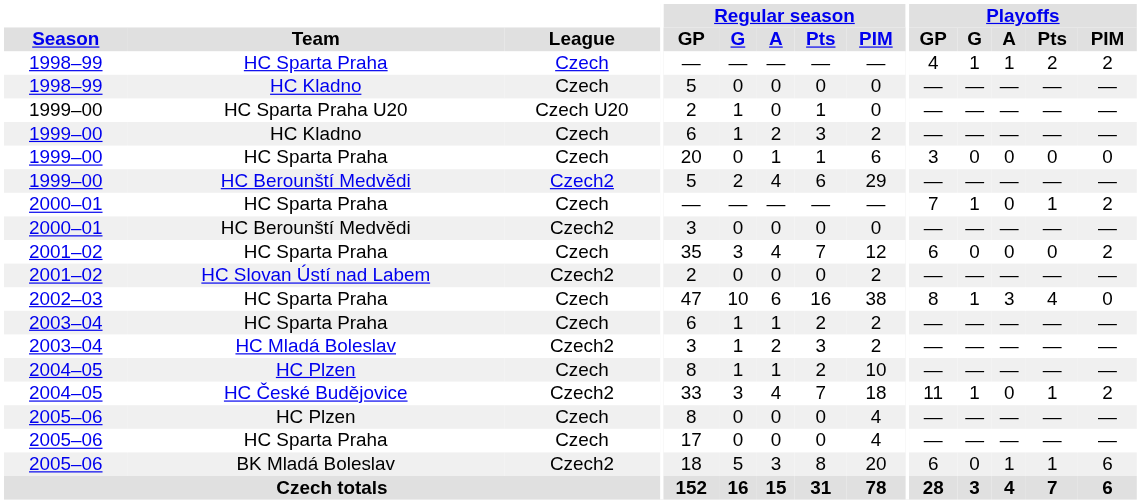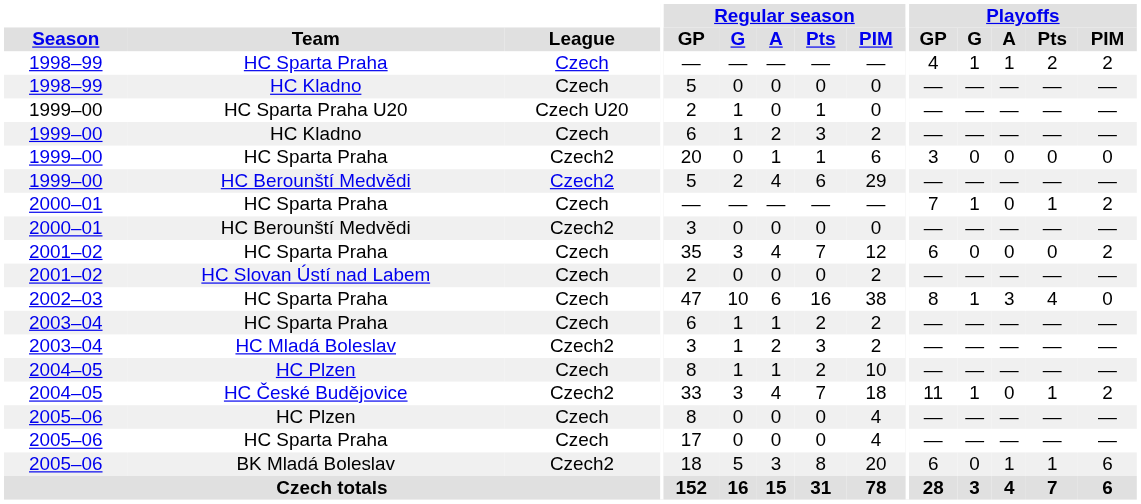 <table border="0" cellpadding="1" cellspacing="0" style="text-align:center; width:60em">
 <tr bgcolor="#e0e0e0">
 <th colspan="3" bgcolor="#ffffff"></th>
 <th rowspan="99" bgcolor="#ffffff"></th>
 <th colspan="5"><a href='#'>Regular season</a></th>
 <th rowspan="99" bgcolor="#ffffff"></th>
 <th colspan="5"><a href='#'>Playoffs</a></th>
 </tr>
 <tr bgcolor="#e0e0e0">
 <th><a href='#'>Season</a></th>
 <th>Team</th>
 <th>League</th>
 <th>GP</th>
 <th><a href='#'>G</a></th>
 <th><a href='#'>A</a></th>
 <th><a href='#'>Pts</a></th>
 <th><a href='#'>PIM</a></th>
 <th>GP</th>
 <th>G</th>
 <th>A</th>
 <th>Pts</th>
 <th>PIM</th>
 </tr>
 <tr>
 <td><a href='#'>1998–99</a></td>
 <td><a href='#'>HC Sparta Praha</a></td>
 <td><a href='#'>Czech</a></td>
 <td>—</td>
 <td>—</td>
 <td>—</td>
 <td>—</td>
 <td>—</td>
 <td>4</td>
 <td>1</td>
 <td>1</td>
 <td>2</td>
 <td>2</td>
 </tr>
 <tr bgcolor="#f0f0f0">
 <td><a href='#'>1998–99</a></td>
 <td><a href='#'>HC Kladno</a></td>
 <td>Czech</td>
 <td>5</td>
 <td>0</td>
 <td>0</td>
 <td>0</td>
 <td>0</td>
 <td>—</td>
 <td>—</td>
 <td>—</td>
 <td>—</td>
 <td>—</td>
 </tr>
 <tr>
 <td>1999–00</td>
 <td>HC Sparta Praha U20</td>
 <td>Czech U20</td>
 <td>2</td>
 <td>1</td>
 <td>0</td>
 <td>1</td>
 <td>0</td>
 <td>—</td>
 <td>—</td>
 <td>—</td>
 <td>—</td>
 <td>—</td>
 </tr>
 <tr bgcolor="#f0f0f0">
 <td><a href='#'>1999–00</a></td>
 <td>HC Kladno</td>
 <td>Czech</td>
 <td>6</td>
 <td>1</td>
 <td>2</td>
 <td>3</td>
 <td>2</td>
 <td>—</td>
 <td>—</td>
 <td>—</td>
 <td>—</td>
 <td>—</td>
 </tr>
 <tr>
 <td><a href='#'>1999–00</a></td>
 <td>HC Sparta Praha</td>
-<td>Czech</td>
+<td>Czech2</td>
 <td>20</td>
 <td>0</td>
 <td>1</td>
 <td>1</td>
 <td>6</td>
 <td>3</td>
 <td>0</td>
 <td>0</td>
 <td>0</td>
 <td>0</td>
 </tr>
 <tr bgcolor="#f0f0f0">
 <td><a href='#'>1999–00</a></td>
 <td><a href='#'>HC Berounští Medvědi</a></td>
 <td><a href='#'>Czech2</a></td>
 <td>5</td>
 <td>2</td>
 <td>4</td>
 <td>6</td>
 <td>29</td>
 <td>—</td>
 <td>—</td>
 <td>—</td>
 <td>—</td>
 <td>—</td>
 </tr>
 <tr>
 <td><a href='#'>2000–01</a></td>
 <td>HC Sparta Praha</td>
 <td>Czech</td>
 <td>—</td>
 <td>—</td>
 <td>—</td>
 <td>—</td>
 <td>—</td>
 <td>7</td>
 <td>1</td>
 <td>0</td>
 <td>1</td>
 <td>2</td>
 </tr>
 <tr bgcolor="#f0f0f0">
 <td><a href='#'>2000–01</a></td>
 <td>HC Berounští Medvědi</td>
 <td>Czech2</td>
 <td>3</td>
 <td>0</td>
 <td>0</td>
 <td>0</td>
 <td>0</td>
 <td>—</td>
 <td>—</td>
 <td>—</td>
 <td>—</td>
 <td>—</td>
 </tr>
 <tr>
 <td><a href='#'>2001–02</a></td>
 <td>HC Sparta Praha</td>
 <td>Czech</td>
 <td>35</td>
 <td>3</td>
 <td>4</td>
 <td>7</td>
 <td>12</td>
 <td>6</td>
 <td>0</td>
 <td>0</td>
 <td>0</td>
 <td>2</td>
 </tr>
 <tr bgcolor="#f0f0f0">
 <td><a href='#'>2001–02</a></td>
 <td><a href='#'>HC Slovan Ústí nad Labem</a></td>
-<td>Czech2</td>
+<td>Czech</td>
 <td>2</td>
 <td>0</td>
 <td>0</td>
 <td>0</td>
 <td>2</td>
 <td>—</td>
 <td>—</td>
 <td>—</td>
 <td>—</td>
 <td>—</td>
 </tr>
 <tr>
 <td><a href='#'>2002–03</a></td>
 <td>HC Sparta Praha</td>
 <td>Czech</td>
 <td>47</td>
 <td>10</td>
 <td>6</td>
 <td>16</td>
 <td>38</td>
 <td>8</td>
 <td>1</td>
 <td>3</td>
 <td>4</td>
 <td>0</td>
 </tr>
 <tr bgcolor="#f0f0f0">
 <td><a href='#'>2003–04</a></td>
 <td>HC Sparta Praha</td>
 <td>Czech</td>
 <td>6</td>
 <td>1</td>
 <td>1</td>
 <td>2</td>
 <td>2</td>
 <td>—</td>
 <td>—</td>
 <td>—</td>
 <td>—</td>
 <td>—</td>
 </tr>
 <tr>
 <td><a href='#'>2003–04</a></td>
 <td><a href='#'>HC Mladá Boleslav</a></td>
 <td>Czech2</td>
 <td>3</td>
 <td>1</td>
 <td>2</td>
 <td>3</td>
 <td>2</td>
 <td>—</td>
 <td>—</td>
 <td>—</td>
 <td>—</td>
 <td>—</td>
 </tr>
 <tr bgcolor="#f0f0f0">
 <td><a href='#'>2004–05</a></td>
 <td><a href='#'>HC Plzen</a></td>
 <td>Czech</td>
 <td>8</td>
 <td>1</td>
 <td>1</td>
 <td>2</td>
 <td>10</td>
 <td>—</td>
 <td>—</td>
 <td>—</td>
 <td>—</td>
 <td>—</td>
 </tr>
 <tr>
 <td><a href='#'>2004–05</a></td>
 <td><a href='#'>HC České Budějovice</a></td>
 <td>Czech2</td>
 <td>33</td>
 <td>3</td>
 <td>4</td>
 <td>7</td>
 <td>18</td>
 <td>11</td>
 <td>1</td>
 <td>0</td>
 <td>1</td>
 <td>2</td>
 </tr>
 <tr bgcolor="#f0f0f0">
 <td><a href='#'>2005–06</a></td>
 <td>HC Plzen</td>
 <td>Czech</td>
 <td>8</td>
 <td>0</td>
 <td>0</td>
 <td>0</td>
 <td>4</td>
 <td>—</td>
 <td>—</td>
 <td>—</td>
 <td>—</td>
 <td>—</td>
 </tr>
 <tr>
 <td><a href='#'>2005–06</a></td>
 <td>HC Sparta Praha</td>
 <td>Czech</td>
 <td>17</td>
 <td>0</td>
 <td>0</td>
 <td>0</td>
 <td>4</td>
 <td>—</td>
 <td>—</td>
 <td>—</td>
 <td>—</td>
 <td>—</td>
 </tr>
 <tr bgcolor="#f0f0f0">
 <td><a href='#'>2005–06</a></td>
 <td>BK Mladá Boleslav</td>
 <td>Czech2</td>
 <td>18</td>
 <td>5</td>
 <td>3</td>
 <td>8</td>
 <td>20</td>
 <td>6</td>
 <td>0</td>
 <td>1</td>
 <td>1</td>
 <td>6</td>
 </tr>
 <tr>
 </tr>
 <tr ALIGN="center" bgcolor="#e0e0e0">
 <th colspan="3">Czech totals</th>
 <th ALIGN="center">152</th>
 <th ALIGN="center">16</th>
 <th ALIGN="center">15</th>
 <th ALIGN="center">31</th>
 <th ALIGN="center">78</th>
 <th ALIGN="center">28</th>
 <th ALIGN="center">3</th>
 <th ALIGN="center">4</th>
 <th ALIGN="center">7</th>
 <th ALIGN="center">6</th>
 </tr>
 </table>
